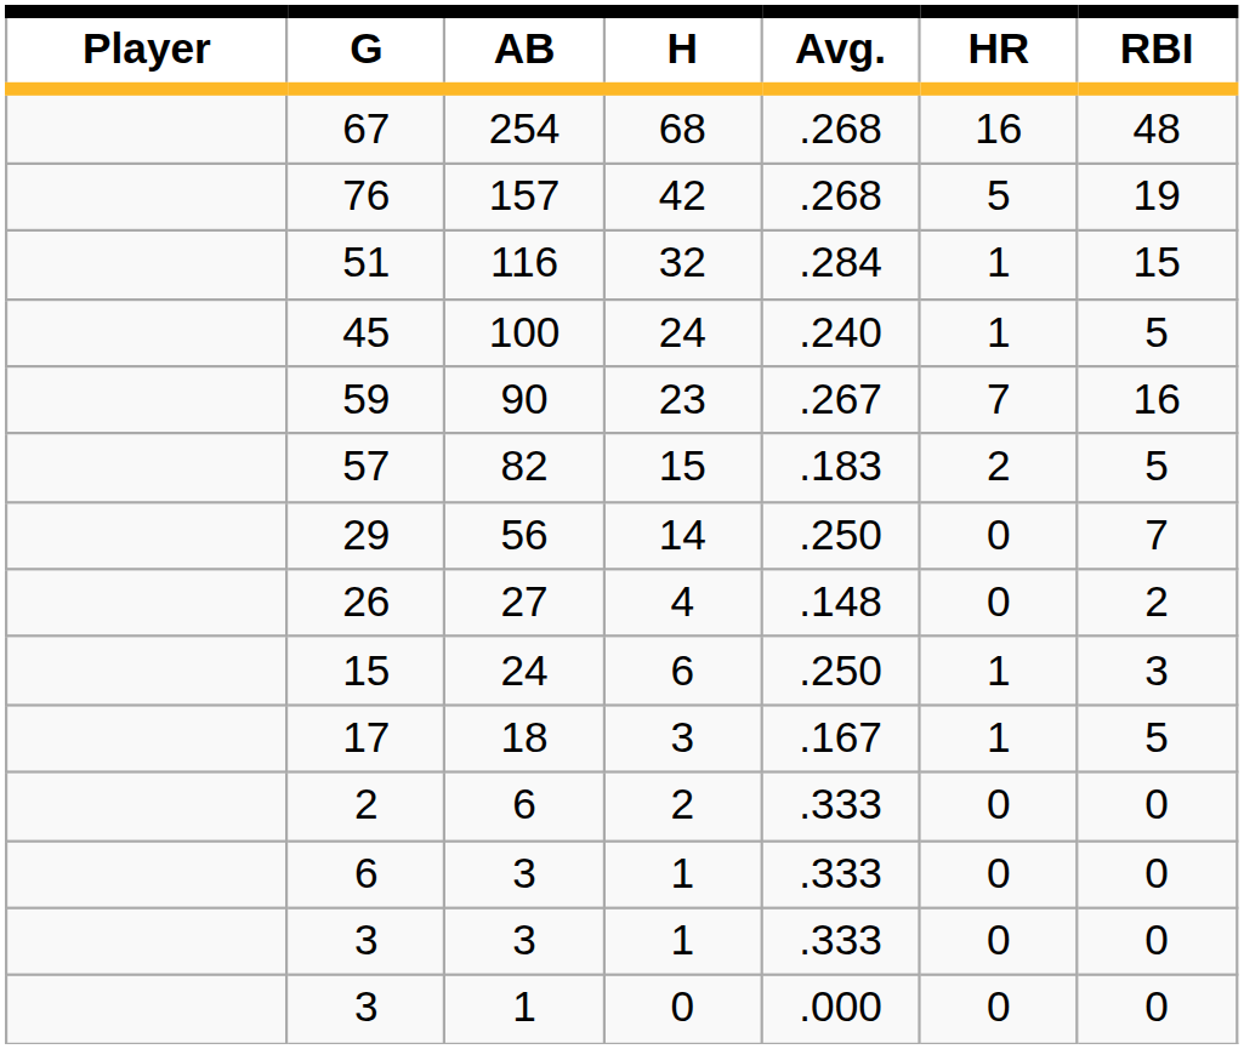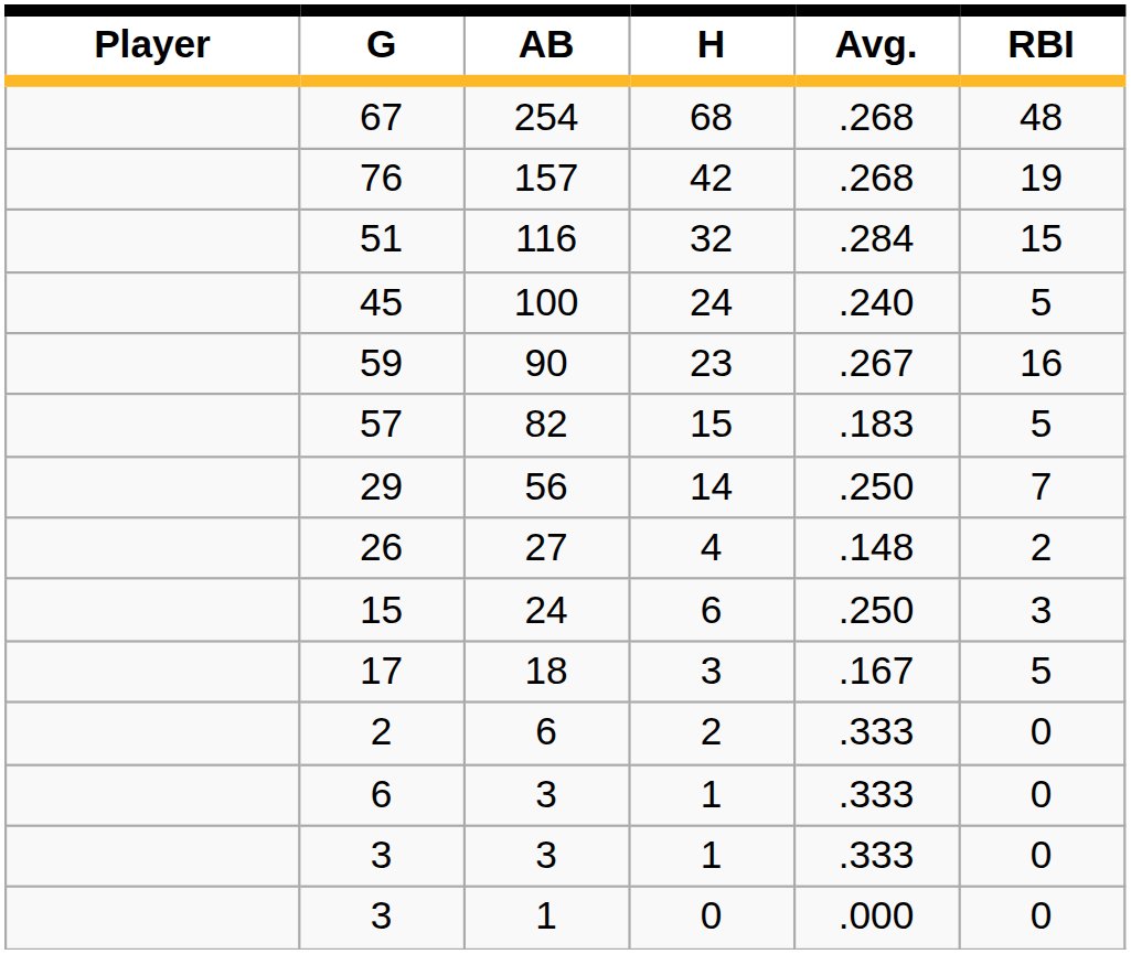 <table class="wikitable sortable">
 <tr>
 <th style="background:#FFFFFF; border-top:#000000 5px solid; border-bottom:#FDB827 5px solid;" width="16%">Player</th>
 <th style="background:#FFFFFF; border-top:#000000 5px solid; border-bottom:#FDB827 5px solid;" width="9%">G</th>
 <th style="background:#FFFFFF; border-top:#000000 5px solid; border-bottom:#FDB827 5px solid;" width="9%">AB</th>
 <th style="background:#FFFFFF; border-top:#000000 5px solid; border-bottom:#FDB827 5px solid;" width="9%">H</th>
 <th style="background:#FFFFFF; border-top:#000000 5px solid; border-bottom:#FDB827 5px solid;" width="9%">Avg.</th>
-<th style="background:#FFFFFF; border-top:#000000 5px solid; border-bottom:#FDB827 5px solid;" width="9%">HR</th>
 <th style="background:#FFFFFF; border-top:#000000 5px solid; border-bottom:#FDB827 5px solid;" width="9%">RBI</th>
 </tr>
 <tr align="center">
 <td></td>
 <td>67</td>
 <td>254</td>
 <td>68</td>
 <td>.268</td>
-<td>16</td>
 <td>48</td>
 </tr>
 <tr align="center">
 <td></td>
 <td>76</td>
 <td>157</td>
 <td>42</td>
 <td>.268</td>
-<td>5</td>
 <td>19</td>
 </tr>
 <tr align="center">
 <td></td>
 <td>51</td>
 <td>116</td>
 <td>32</td>
 <td>.284</td>
-<td>1</td>
 <td>15</td>
 </tr>
 <tr align="center">
 <td></td>
 <td>45</td>
 <td>100</td>
 <td>24</td>
 <td>.240</td>
-<td>1</td>
 <td>5</td>
 </tr>
 <tr align="center">
 <td></td>
 <td>59</td>
 <td>90</td>
 <td>23</td>
 <td>.267</td>
-<td>7</td>
 <td>16</td>
 </tr>
 <tr align="center">
 <td></td>
 <td>57</td>
 <td>82</td>
 <td>15</td>
 <td>.183</td>
-<td>2</td>
 <td>5</td>
 </tr>
 <tr align="center">
 <td></td>
 <td>29</td>
 <td>56</td>
 <td>14</td>
 <td>.250</td>
-<td>0</td>
 <td>7</td>
 </tr>
 <tr align="center">
 <td></td>
 <td>26</td>
 <td>27</td>
 <td>4</td>
 <td>.148</td>
-<td>0</td>
 <td>2</td>
 </tr>
 <tr align="center">
 <td></td>
 <td>15</td>
 <td>24</td>
 <td>6</td>
 <td>.250</td>
-<td>1</td>
 <td>3</td>
 </tr>
 <tr align="center">
 <td></td>
 <td>17</td>
 <td>18</td>
 <td>3</td>
 <td>.167</td>
-<td>1</td>
 <td>5</td>
 </tr>
 <tr align="center">
 <td></td>
 <td>2</td>
 <td>6</td>
 <td>2</td>
 <td>.333</td>
 <td>0</td>
-<td>0</td>
 </tr>
 <tr align="center">
 <td></td>
 <td>6</td>
 <td>3</td>
 <td>1</td>
 <td>.333</td>
-<td>0</td>
 <td>0</td>
 </tr>
 <tr align="center">
 <td></td>
 <td>3</td>
 <td>3</td>
 <td>1</td>
 <td>.333</td>
 <td>0</td>
-<td>0</td>
 </tr>
 <tr align="center">
 <td></td>
 <td>3</td>
 <td>1</td>
 <td>0</td>
 <td>.000</td>
 <td>0</td>
-<td>0</td>
 </tr>
 </table>
